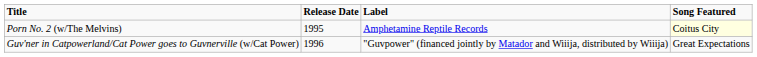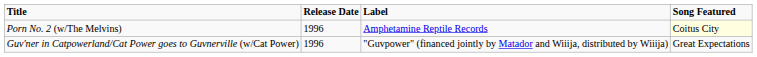 <table class="wikitable">
 <tr>
 <td><strong>Title</strong></td>
 <td><strong>Release Date</strong></td>
 <td><strong>Label</strong></td>
 <td><strong>Song Featured</strong></td>
 </tr>
 <tr>
 <td><em>Porn No. 2</em> (w/The Melvins)</td>
-<td>1995</td>
+<td>1996</td>
 <td><a href='#'>Amphetamine Reptile Records</a></td>
 <td style="background: lightyellow;">Coitus City</td>
 </tr>
 <tr>
 <td><em>Guv'ner in Catpowerland/Cat Power goes to Guvnerville</em> (w/Cat Power)</td>
 <td>1996</td>
 <td>"Guvpower" (financed jointly by <a href='#'>Matador</a> and Wiiija, distributed by Wiiija)</td>
 <td>Great Expectations</td>
 </tr>
 </table>
